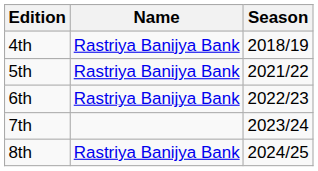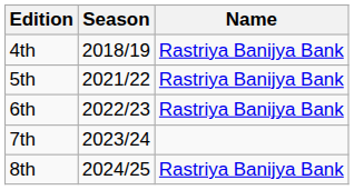 <table class="wikitable">
 <tr>
 <th>Edition</th>
+<th>Season</th>
 <th>Name</th>
-<th>Season</th>
 </tr>
 <tr>
 <td>4th</td>
+<td>2018/19</td>
 <td><a href='#'>Rastriya Banijya Bank</a></td>
-<td>2018/19</td>
 </tr>
 <tr>
 <td>5th</td>
+<td>2021/22</td>
 <td><a href='#'>Rastriya Banijya Bank</a></td>
-<td>2021/22</td>
 </tr>
 <tr>
 <td>6th</td>
+<td>2022/23</td>
 <td><a href='#'>Rastriya Banijya Bank</a></td>
-<td>2022/23</td>
 </tr>
 <tr>
 <td>7th</td>
+<td>2023/24</td>
 <td></td>
-<td>2023/24</td>
 </tr>
 <tr>
 <td>8th</td>
+<td>2024/25</td>
 <td><a href='#'>Rastriya Banijya Bank</a></td>
-<td>2024/25</td>
 </tr>
 </table>
